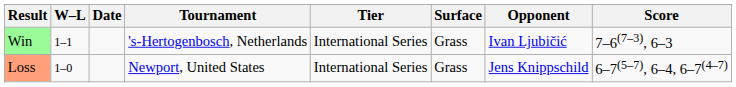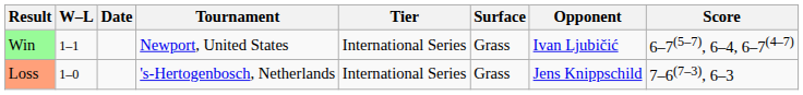 <table class="sortable wikitable">
 <tr>
 <th>Result</th>
 <th class="unsortable">W–L</th>
 <th>Date</th>
 <th>Tournament</th>
 <th>Tier</th>
 <th>Surface</th>
 <th>Opponent</th>
 <th class="unsortable">Score</th>
 </tr>
 <tr>
 <td style="background:#98fb98;">Win</td>
 <td><small>1–1</small></td>
 <td><a href='#'></a></td>
-<td><a href='#'>'s-Hertogenbosch</a>, Netherlands</td>
+<td><a href='#'>Newport</a>, United States</td>
 <td>International Series</td>
 <td>Grass</td>
 <td> <a href='#'>Ivan Ljubičić</a></td>
-<td>7–6<sup>(7–3)</sup>, 6–3</td>
+<td>6–7<sup>(5–7)</sup>, 6–4, 6–7<sup>(4–7)</sup></td>
 </tr>
 <tr>
 <td style="background:#ffa07a;">Loss</td>
 <td><small>1–0</small></td>
 <td><a href='#'></a></td>
-<td><a href='#'>Newport</a>, United States</td>
+<td><a href='#'>'s-Hertogenbosch</a>, Netherlands</td>
 <td>International Series</td>
 <td>Grass</td>
 <td> <a href='#'>Jens Knippschild</a></td>
-<td>6–7<sup>(5–7)</sup>, 6–4, 6–7<sup>(4–7)</sup></td>
+<td>7–6<sup>(7–3)</sup>, 6–3</td>
 </tr>
 </table>
